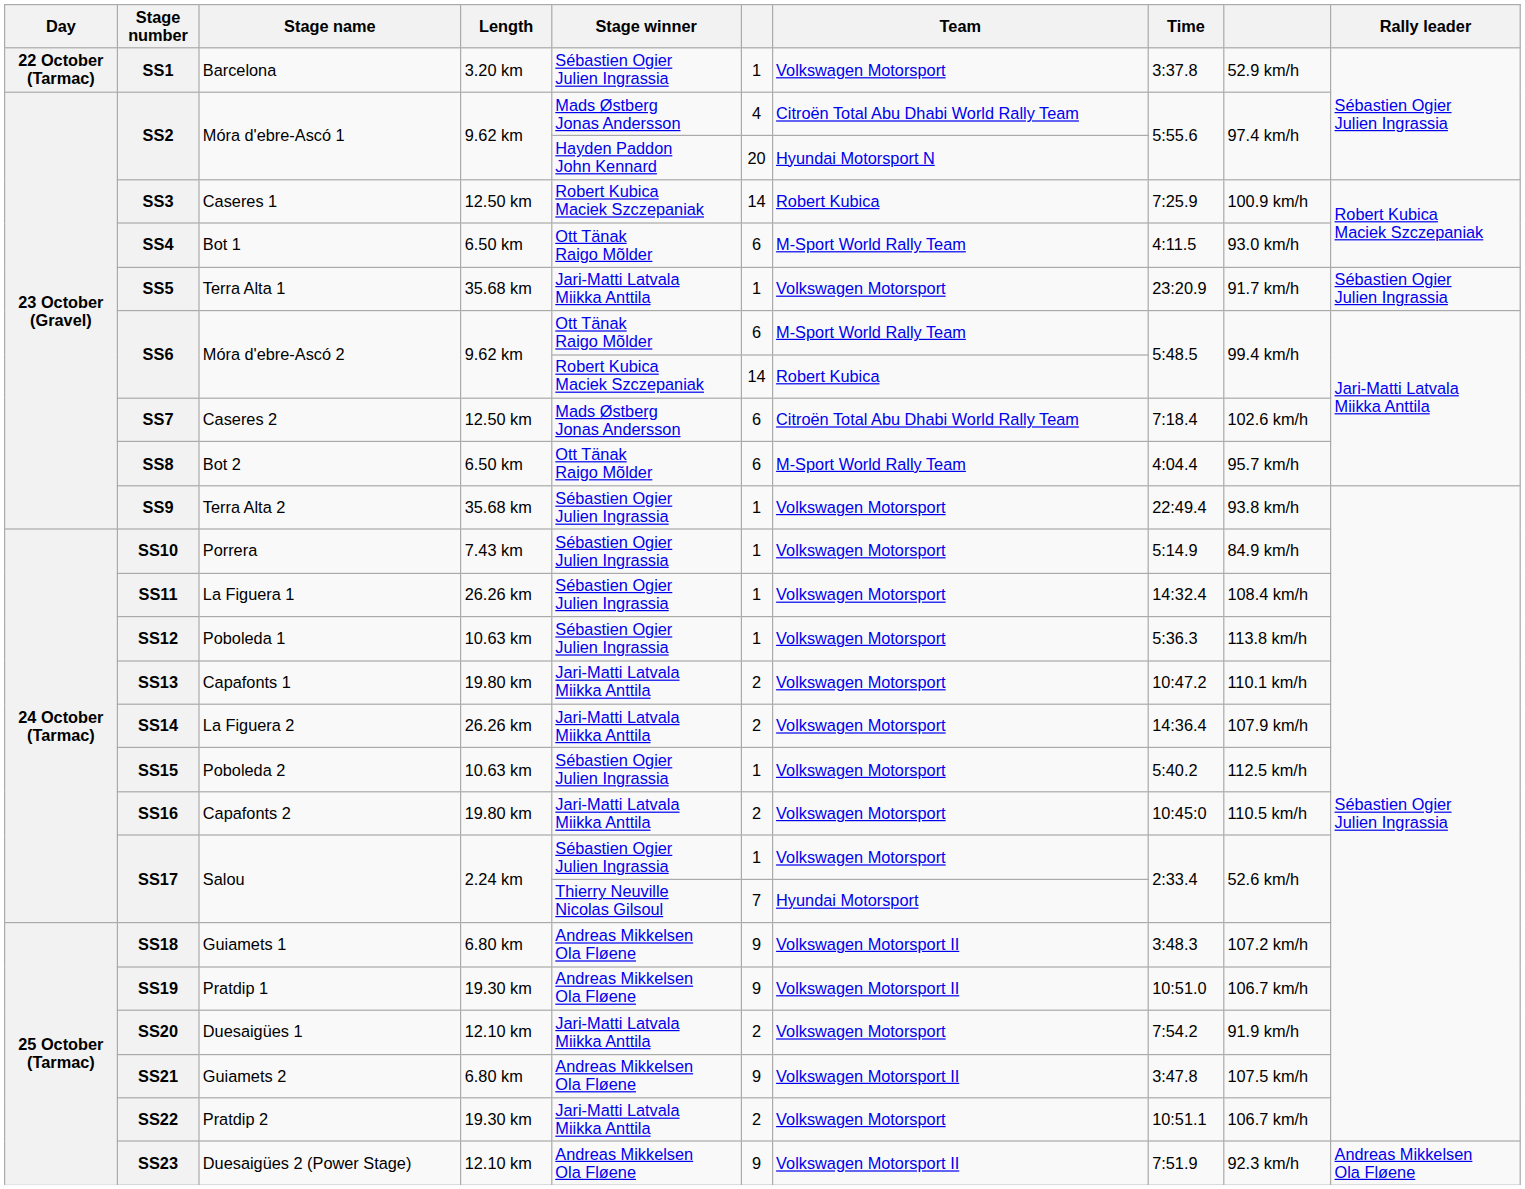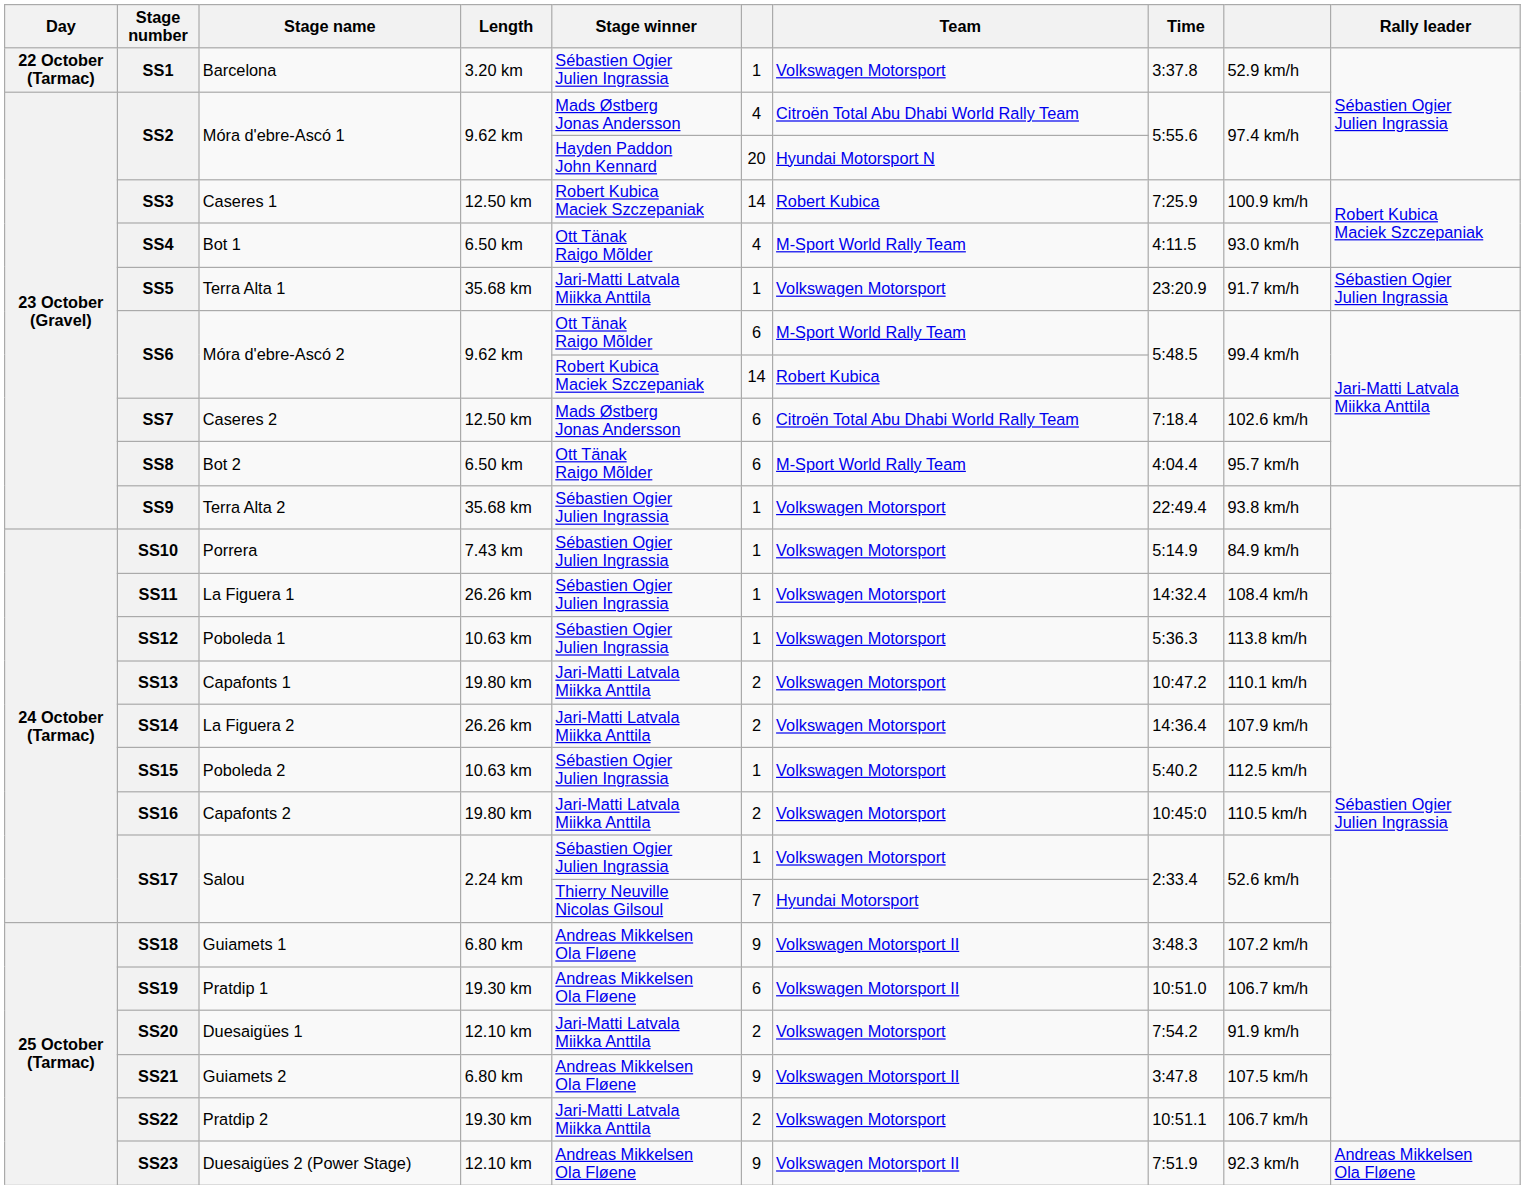 <table class="wikitable" width=100% style="text-align: left; font-size: 85%;">
 <tr>
 <th>Day</th>
 <th>Stage<br>number</th>
 <th>Stage name</th>
 <th>Length</th>
 <th colspan=2>Stage winner</th>
 <th><br></th>
 <th>Team</th>
 <th>Time</th>
 <th></th>
 <th>Rally leader</th>
 </tr>
 <tr>
 <th rowspan="1">22 October<br> (Tarmac)</th>
 <th>SS1</th>
 <td> Barcelona</td>
 <td>3.20 km</td>
 <td colspan=2> <a href='#'>Sébastien Ogier</a><br> <a href='#'>Julien Ingrassia</a></td>
 <td align="center">1</td>
 <td> <a href='#'>Volkswagen Motorsport</a></td>
 <td>3:37.8</td>
 <td>52.9 km/h</td>
 <td rowspan=3> <a href='#'>Sébastien Ogier</a><br> <a href='#'>Julien Ingrassia</a></td>
 </tr>
 <tr>
 <th rowspan="10">23 October<br> (Gravel)</th>
 <th rowspan="2">SS2</th>
 <td rowspan="2"> Móra d'ebre-Ascó 1</td>
 <td rowspan="2">9.62 km</td>
 <td colspan=2> <a href='#'>Mads Østberg</a><br> <a href='#'>Jonas Andersson</a></td>
 <td align="center">4</td>
 <td> <a href='#'>Citroën Total Abu Dhabi World Rally Team</a></td>
 <td rowspan="2">5:55.6</td>
 <td rowspan="2">97.4 km/h</td>
 </tr>
 <tr>
 <td colspan=2> <a href='#'>Hayden Paddon</a><br> <a href='#'>John Kennard</a></td>
 <td align="center">20</td>
 <td> <a href='#'>Hyundai Motorsport N</a></td>
 </tr>
 <tr>
 <th>SS3</th>
 <td> Caseres 1</td>
 <td>12.50 km</td>
 <td colspan=2> <a href='#'>Robert Kubica</a><br> <a href='#'>Maciek Szczepaniak</a></td>
 <td align="center">14</td>
 <td> <a href='#'>Robert Kubica</a></td>
 <td>7:25.9</td>
 <td>100.9 km/h</td>
 <td rowspan=2> <a href='#'>Robert Kubica</a><br> <a href='#'>Maciek Szczepaniak</a></td>
 </tr>
 <tr>
 <th>SS4</th>
 <td> Bot 1</td>
 <td>6.50 km</td>
 <td colspan=2> <a href='#'>Ott Tänak</a><br> <a href='#'>Raigo Mõlder</a></td>
-<td align="center">6</td>
+<td align="center">4</td>
 <td> <a href='#'>M-Sport World Rally Team</a></td>
 <td>4:11.5</td>
 <td>93.0 km/h</td>
 </tr>
 <tr>
 <th>SS5</th>
 <td> Terra Alta 1</td>
 <td>35.68 km</td>
 <td colspan=2> <a href='#'>Jari-Matti Latvala</a><br> <a href='#'>Miikka Anttila</a></td>
 <td align="center">1</td>
 <td> <a href='#'>Volkswagen Motorsport</a></td>
 <td>23:20.9</td>
 <td>91.7 km/h</td>
 <td> <a href='#'>Sébastien Ogier</a><br> <a href='#'>Julien Ingrassia</a></td>
 </tr>
 <tr>
 <th rowspan="2">SS6</th>
 <td rowspan="2"> Móra d'ebre-Ascó 2</td>
 <td rowspan="2">9.62 km</td>
 <td colspan=2> <a href='#'>Ott Tänak</a><br> <a href='#'>Raigo Mõlder</a></td>
 <td align="center">6</td>
 <td> <a href='#'>M-Sport World Rally Team</a></td>
 <td rowspan="2">5:48.5</td>
 <td rowspan="2">99.4 km/h</td>
 <td rowspan="4"> <a href='#'>Jari-Matti Latvala</a><br> <a href='#'>Miikka Anttila</a></td>
 </tr>
 <tr>
 <td colspan=2> <a href='#'>Robert Kubica</a><br> <a href='#'>Maciek Szczepaniak</a></td>
 <td align="center">14</td>
 <td> <a href='#'>Robert Kubica</a></td>
 </tr>
 <tr>
 <th>SS7</th>
 <td> Caseres 2</td>
 <td>12.50 km</td>
 <td colspan=2> <a href='#'>Mads Østberg</a><br> <a href='#'>Jonas Andersson</a></td>
 <td align="center">6</td>
 <td> <a href='#'>Citroën Total Abu Dhabi World Rally Team</a></td>
 <td>7:18.4</td>
 <td>102.6 km/h</td>
 </tr>
 <tr>
 <th>SS8</th>
 <td> Bot 2</td>
 <td>6.50 km</td>
 <td colspan=2> <a href='#'>Ott Tänak</a><br> <a href='#'>Raigo Mõlder</a></td>
 <td align="center">6</td>
 <td> <a href='#'>M-Sport World Rally Team</a></td>
 <td>4:04.4</td>
 <td>95.7 km/h</td>
 </tr>
 <tr>
 <th>SS9</th>
 <td> Terra Alta 2</td>
 <td>35.68 km</td>
 <td colspan=2> <a href='#'>Sébastien Ogier</a><br> <a href='#'>Julien Ingrassia</a></td>
 <td align="center">1</td>
 <td> <a href='#'>Volkswagen Motorsport</a></td>
 <td>22:49.4</td>
 <td>93.8 km/h</td>
 <td rowspan="15"> <a href='#'>Sébastien Ogier</a><br> <a href='#'>Julien Ingrassia</a></td>
 </tr>
 <tr>
 <th rowspan="9">24 October<br> (Tarmac)</th>
 <th>SS10</th>
 <td> Porrera</td>
 <td>7.43 km</td>
 <td colspan=2> <a href='#'>Sébastien Ogier</a><br> <a href='#'>Julien Ingrassia</a></td>
 <td align="center">1</td>
 <td> <a href='#'>Volkswagen Motorsport</a></td>
 <td>5:14.9</td>
 <td>84.9 km/h</td>
 </tr>
 <tr>
 <th>SS11</th>
 <td> La Figuera 1</td>
 <td>26.26 km</td>
 <td colspan=2> <a href='#'>Sébastien Ogier</a><br> <a href='#'>Julien Ingrassia</a></td>
 <td align="center">1</td>
 <td> <a href='#'>Volkswagen Motorsport</a></td>
 <td>14:32.4</td>
 <td>108.4 km/h</td>
 </tr>
 <tr>
 <th>SS12</th>
 <td> Poboleda 1</td>
 <td>10.63 km</td>
 <td colspan=2> <a href='#'>Sébastien Ogier</a><br> <a href='#'>Julien Ingrassia</a></td>
 <td align="center">1</td>
 <td> <a href='#'>Volkswagen Motorsport</a></td>
 <td>5:36.3</td>
 <td>113.8 km/h</td>
 </tr>
 <tr>
 <th>SS13</th>
 <td> Capafonts 1</td>
 <td>19.80 km</td>
 <td colspan=2> <a href='#'>Jari-Matti Latvala</a><br> <a href='#'>Miikka Anttila</a></td>
 <td align="center">2</td>
 <td> <a href='#'>Volkswagen Motorsport</a></td>
 <td>10:47.2</td>
 <td>110.1 km/h</td>
 </tr>
 <tr>
 <th>SS14</th>
 <td> La Figuera 2</td>
 <td>26.26 km</td>
 <td colspan=2> <a href='#'>Jari-Matti Latvala</a><br> <a href='#'>Miikka Anttila</a></td>
 <td align="center">2</td>
 <td> <a href='#'>Volkswagen Motorsport</a></td>
 <td>14:36.4</td>
 <td>107.9 km/h</td>
 </tr>
 <tr>
 <th>SS15</th>
 <td> Poboleda 2</td>
 <td>10.63 km</td>
 <td colspan=2> <a href='#'>Sébastien Ogier</a><br> <a href='#'>Julien Ingrassia</a></td>
 <td align="center">1</td>
 <td> <a href='#'>Volkswagen Motorsport</a></td>
 <td>5:40.2</td>
 <td>112.5 km/h</td>
 </tr>
 <tr>
 <th>SS16</th>
 <td> Capafonts 2</td>
 <td>19.80 km</td>
 <td colspan=2> <a href='#'>Jari-Matti Latvala</a><br> <a href='#'>Miikka Anttila</a></td>
 <td align="center">2</td>
 <td> <a href='#'>Volkswagen Motorsport</a></td>
 <td>10:45:0</td>
 <td>110.5 km/h</td>
 </tr>
 <tr>
 <th rowspan="2">SS17</th>
 <td rowspan="2"> Salou</td>
 <td rowspan="2">2.24 km</td>
 <td colspan=2> <a href='#'>Sébastien Ogier</a><br> <a href='#'>Julien Ingrassia</a></td>
 <td align="center">1</td>
 <td> <a href='#'>Volkswagen Motorsport</a></td>
 <td rowspan="2">2:33.4</td>
 <td rowspan="2">52.6 km/h</td>
 </tr>
 <tr>
 <td colspan=2> <a href='#'>Thierry Neuville</a><br> <a href='#'>Nicolas Gilsoul</a></td>
 <td align="center">7</td>
 <td> <a href='#'>Hyundai Motorsport</a></td>
 </tr>
 <tr>
 <th rowspan="7">25 October<br> (Tarmac)</th>
 <th>SS18</th>
 <td> Guiamets 1</td>
 <td>6.80 km</td>
 <td colspan=2> <a href='#'>Andreas Mikkelsen</a><br> <a href='#'>Ola Fløene</a></td>
 <td align="center">9</td>
 <td> <a href='#'>Volkswagen Motorsport II</a></td>
 <td>3:48.3</td>
 <td>107.2 km/h</td>
 </tr>
 <tr>
 <th>SS19</th>
 <td> Pratdip 1</td>
 <td>19.30 km</td>
 <td colspan=2> <a href='#'>Andreas Mikkelsen</a><br> <a href='#'>Ola Fløene</a></td>
-<td align="center">9</td>
+<td align="center">6</td>
 <td> <a href='#'>Volkswagen Motorsport II</a></td>
 <td>10:51.0</td>
 <td>106.7 km/h</td>
 </tr>
 <tr>
 <th>SS20</th>
 <td> Duesaigües 1</td>
 <td>12.10 km</td>
 <td colspan=2> <a href='#'>Jari-Matti Latvala</a><br> <a href='#'>Miikka Anttila</a></td>
 <td align="center">2</td>
 <td> <a href='#'>Volkswagen Motorsport</a></td>
 <td>7:54.2</td>
 <td>91.9 km/h</td>
 </tr>
 <tr>
 <th>SS21</th>
 <td> Guiamets 2</td>
 <td>6.80 km</td>
 <td colspan=2> <a href='#'>Andreas Mikkelsen</a><br> <a href='#'>Ola Fløene</a></td>
 <td align="center">9</td>
 <td> <a href='#'>Volkswagen Motorsport II</a></td>
 <td>3:47.8</td>
 <td>107.5 km/h</td>
 </tr>
 <tr>
 <th>SS22</th>
 <td> Pratdip 2</td>
 <td>19.30 km</td>
 <td colspan=2> <a href='#'>Jari-Matti Latvala</a><br> <a href='#'>Miikka Anttila</a></td>
 <td align="center">2</td>
 <td> <a href='#'>Volkswagen Motorsport</a></td>
 <td>10:51.1</td>
 <td>106.7 km/h</td>
 </tr>
 <tr>
 <th>SS23</th>
 <td> Duesaigües 2 (Power Stage)</td>
 <td>12.10 km</td>
 <td colspan=2> <a href='#'>Andreas Mikkelsen</a><br> <a href='#'>Ola Fløene</a></td>
 <td align="center">9</td>
 <td> <a href='#'>Volkswagen Motorsport II</a></td>
 <td>7:51.9</td>
 <td>92.3 km/h</td>
 <td rowspan="1"> <a href='#'>Andreas Mikkelsen</a><br> <a href='#'>Ola Fløene</a></td>
 </tr>
 <tr>
 </tr>
 </table>
